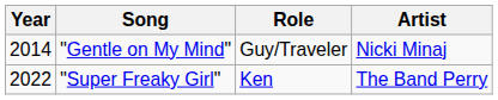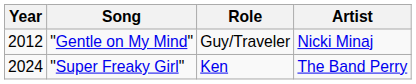 <table class="wikitable sortable">
 <tr>
 <th>Year</th>
 <th>Song</th>
 <th>Role</th>
 <th>Artist</th>
 </tr>
 <tr>
-<td>2014</td>
+<td>2012</td>
 <td>"<a href='#'>Gentle on My Mind</a>"</td>
 <td>Guy/Traveler</td>
 <td><a href='#'>Nicki Minaj</a></td>
 </tr>
 <tr>
-<td>2022</td>
+<td>2024</td>
 <td>"<a href='#'>Super Freaky Girl</a>"</td>
 <td><a href='#'>Ken</a></td>
 <td><a href='#'>The Band Perry</a></td>
 </tr>
 </table>
